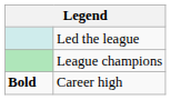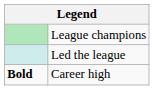 <table class="wikitable">
 <tr>
 <th colspan="2">Legend</th>
+</tr>
+<tr>
+<td style="background:#afe6ba;"></td>
+<td>League champions</td>
 </tr>
 <tr>
 <td style="background:#cfecec; width:3em;"></td>
 <td>Led the league</td>
 </tr>
 <tr>
-<td style="background:#afe6ba;"></td>
-<td>League champions</td>
-</tr>
-<tr>
 <td><strong>Bold</strong></td>
 <td>Career high</td>
 </tr>
 </table>
